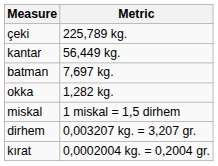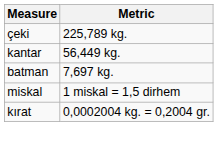 <table class="wikitable sortable">
 <tr>
 <th>Measure</th>
 <th>Metric</th>
 </tr>
 <tr>
 <td>çeki</td>
 <td>225,789 kg.</td>
 </tr>
 <tr>
 <td>kantar</td>
 <td>56,449 kg.</td>
 </tr>
 <tr>
 <td>batman</td>
 <td>7,697 kg.</td>
 </tr>
 <tr>
-<td>okka</td>
-<td>1,282 kg.</td>
-</tr>
-<tr>
 <td>miskal</td>
 <td>1 miskal = 1,5 dirhem</td>
-</tr>
-<tr>
-<td>dirhem</td>
-<td>0,003207 kg. = 3,207 gr.</td>
 </tr>
 <tr>
 <td>kırat</td>
 <td>0,0002004 kg. = 0,2004 gr.</td>
 </tr>
 </table>
